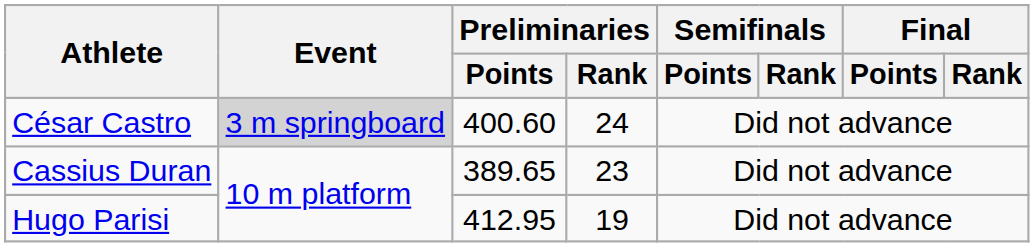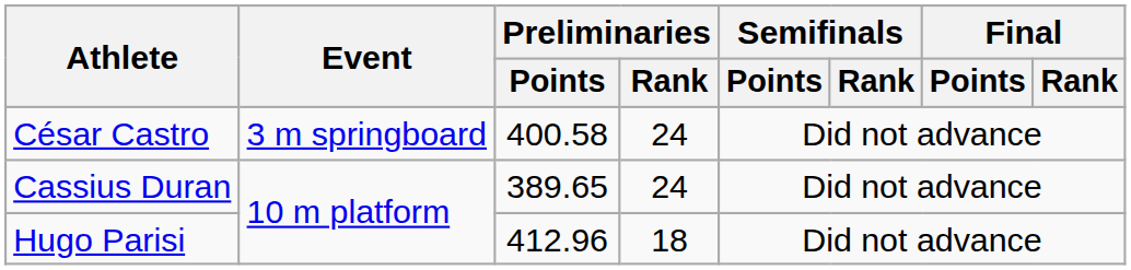 <table class="wikitable" style="font-size:90%">
 <tr>
 <th rowspan="2">Athlete</th>
 <th rowspan="2">Event</th>
 <th colspan=2>Preliminaries</th>
 <th colspan=2>Semifinals</th>
 <th colspan=2>Final</th>
 </tr>
 <tr style="font-size:95%">
 <th>Points</th>
 <th>Rank</th>
 <th>Points</th>
 <th>Rank</th>
 <th>Points</th>
 <th>Rank</th>
 </tr>
 <tr align=center>
 <td align=left><a href='#'>César Castro</a></td>
-<td align=left style="background: lightgrey;"><a href='#'>3 m springboard</a></td>
-<td>400.60</td>
+<td align=left><a href='#'>3 m springboard</a></td>
+<td>400.58</td>
 <td>24</td>
 <td colspan=4>Did not advance</td>
 </tr>
 <tr align=center>
 <td align=left><a href='#'>Cassius Duran</a></td>
 <td align=left rowspan=2><a href='#'>10 m platform</a></td>
 <td>389.65</td>
-<td>23</td>
+<td>24</td>
 <td colspan=4>Did not advance</td>
 </tr>
 <tr align=center>
 <td align=left><a href='#'>Hugo Parisi</a></td>
-<td>412.95</td>
-<td>19</td>
+<td>412.96</td>
+<td>18</td>
 <td colspan=4>Did not advance</td>
 </tr>
 </table>
